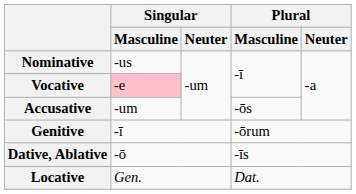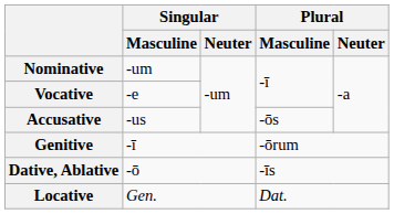 <table class="wikitable">
 <tr>
 <th rowspan="2"></th>
 <th colspan="2">Singular</th>
 <th colspan="2">Plural</th>
 </tr>
 <tr>
 <th>Masculine</th>
 <th>Neuter</th>
 <th>Masculine</th>
 <th>Neuter</th>
 </tr>
 <tr>
 <th>Nominative</th>
-<td>-us</td>
+<td>-um</td>
 <td rowspan="3">-um</td>
 <td rowspan="2">-ī</td>
 <td rowspan="3">-a</td>
 </tr>
 <tr>
 <th>Vocative</th>
-<td style="background: pink;">-e</td>
+<td>-e</td>
 </tr>
 <tr>
 <th>Accusative</th>
-<td>-um</td>
+<td>-us</td>
 <td>-ōs</td>
 </tr>
 <tr>
 <th>Genitive</th>
 <td colspan="2">-ī</td>
 <td colspan="2">-ōrum</td>
 </tr>
 <tr>
 <th>Dative, Ablative</th>
 <td colspan="2">-ō</td>
 <td colspan="2">-īs</td>
 </tr>
 <tr>
 <th>Locative</th>
 <td colspan="2"><em>Gen.</em></td>
 <td colspan="2"><em>Dat.</em></td>
 </tr>
 </table>
